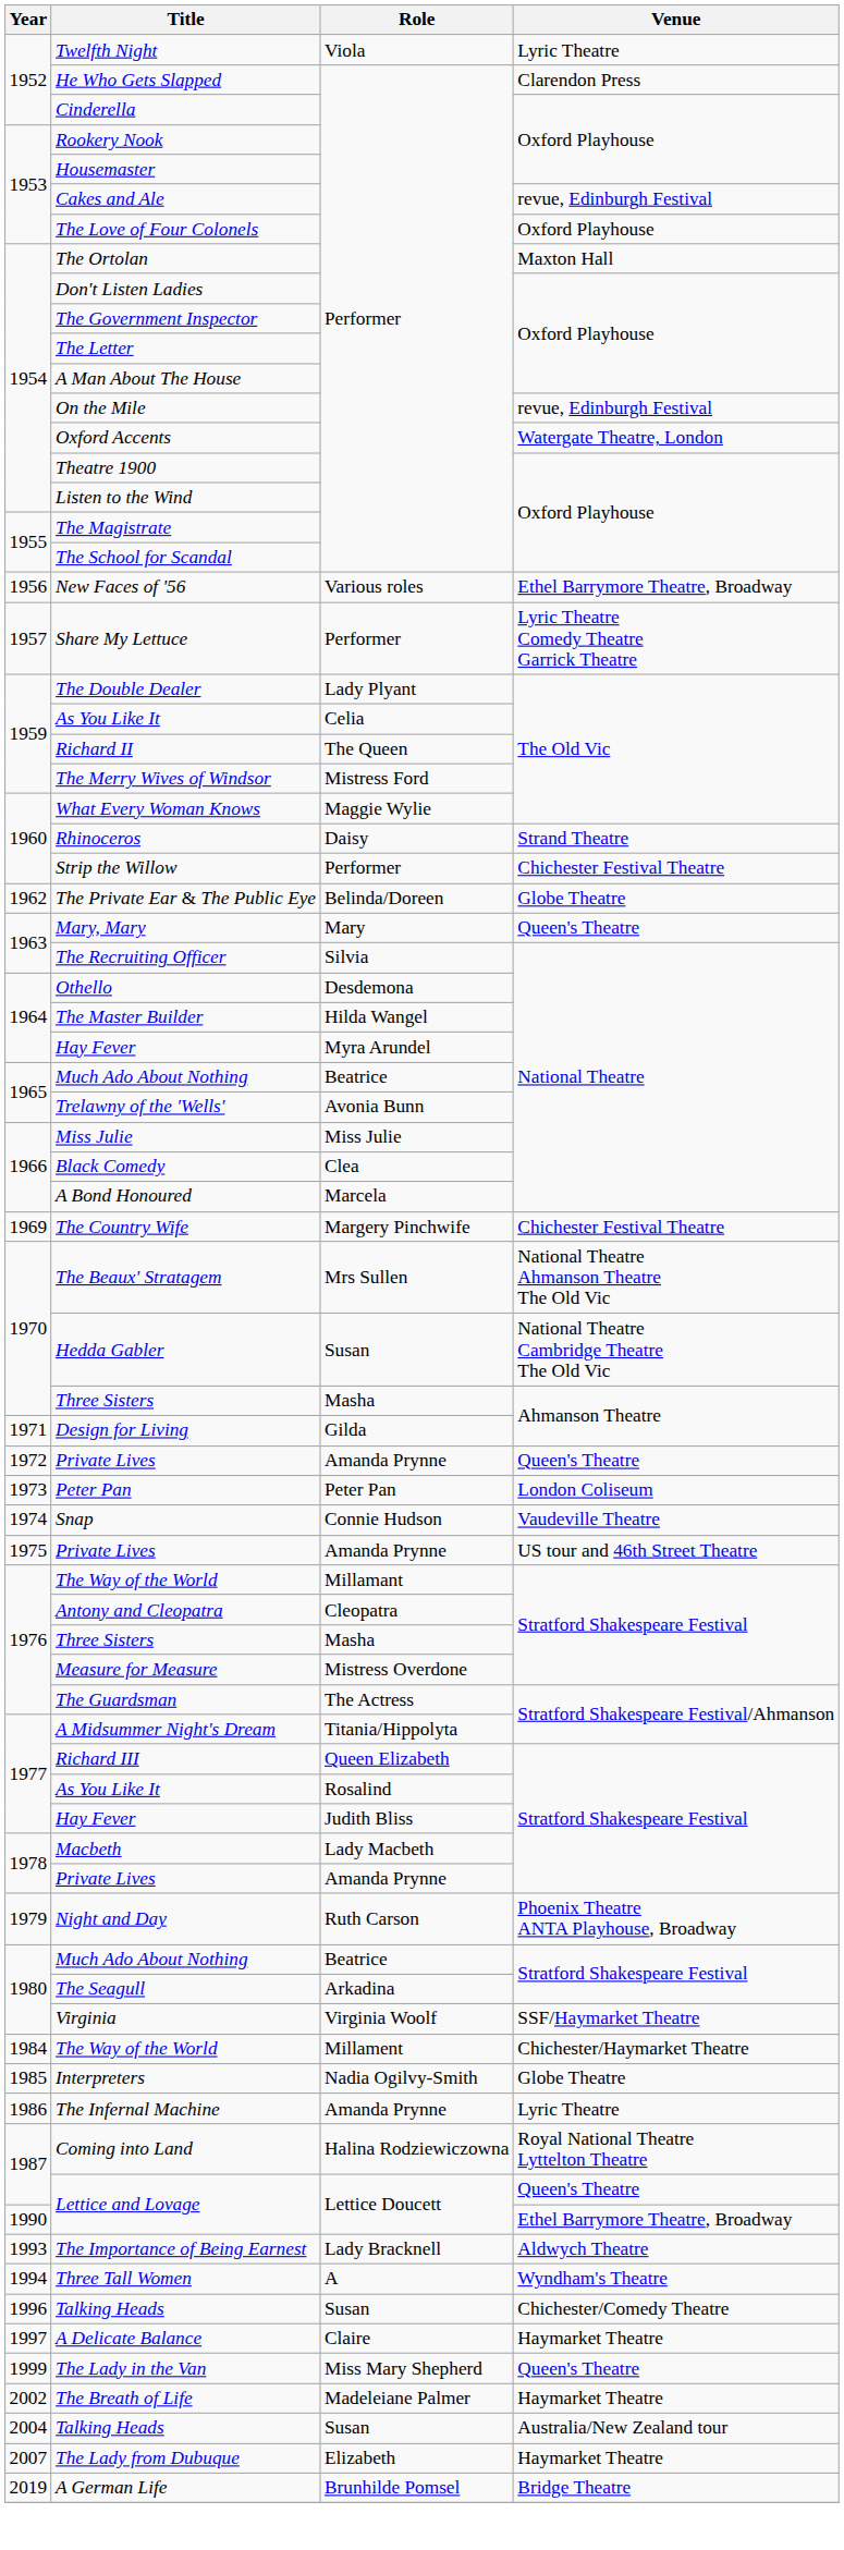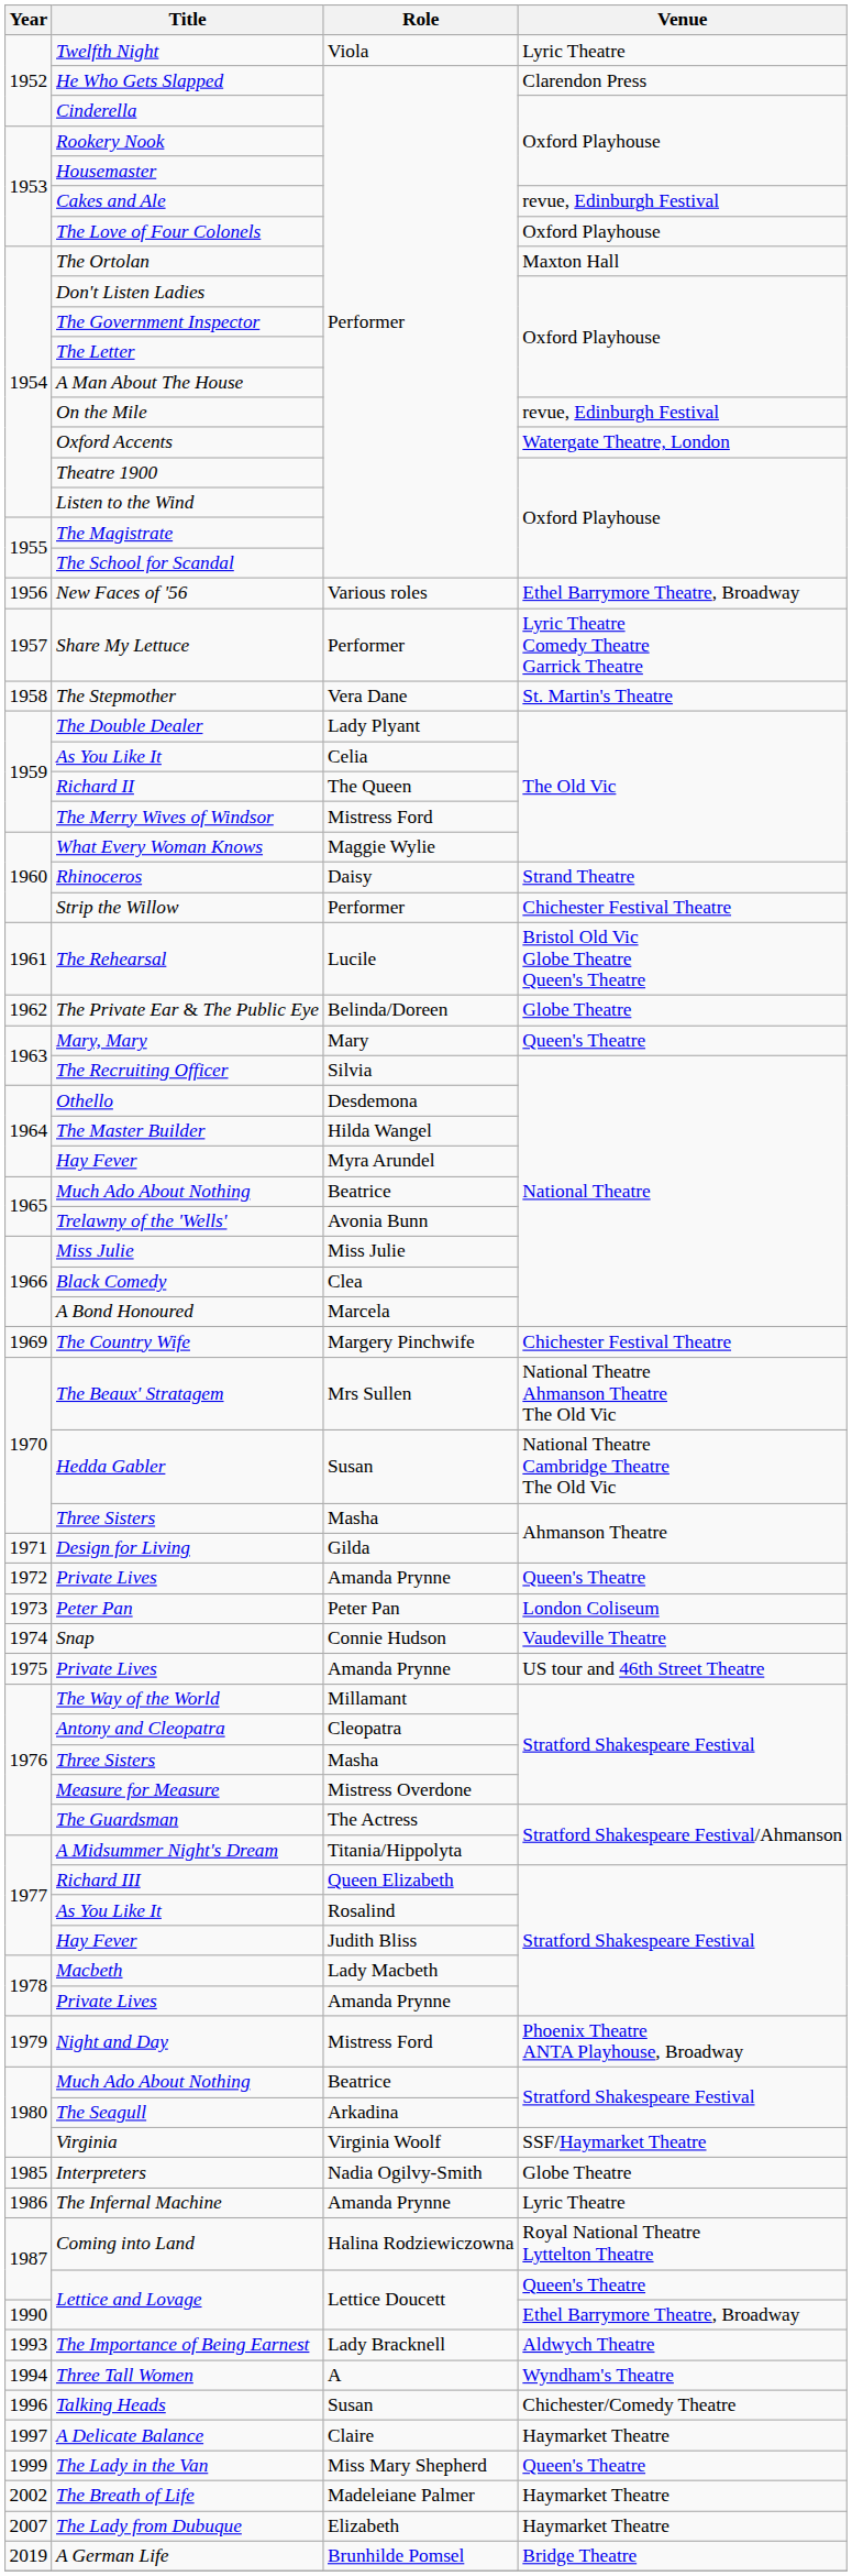 <table class="wikitable sortable">
 <tr>
 <th>Year</th>
 <th>Title</th>
 <th>Role</th>
 <th class="unsortable">Venue</th>
 </tr>
 <tr>
 <td rowspan=3>1952</td>
 <td><em><a href='#'>Twelfth Night</a></em></td>
 <td>Viola</td>
 <td>Lyric Theatre</td>
 </tr>
 <tr>
 <td><em><a href='#'>He Who Gets Slapped</a></em></td>
 <td rowspan=17>Performer</td>
 <td>Clarendon Press</td>
 </tr>
 <tr>
 <td><em><a href='#'>Cinderella</a></em></td>
 <td rowspan=3>Oxford Playhouse</td>
 </tr>
 <tr>
 <td rowspan=4>1953</td>
 <td><em><a href='#'>Rookery Nook</a></em></td>
 </tr>
 <tr>
 <td><em><a href='#'>Housemaster</a></em></td>
 </tr>
 <tr>
 <td><em><a href='#'>Cakes and Ale</a></em></td>
 <td>revue, <a href='#'>Edinburgh Festival</a></td>
 </tr>
 <tr>
 <td><em><a href='#'>The Love of Four Colonels</a></em></td>
 <td>Oxford Playhouse</td>
 </tr>
 <tr>
 <td rowspan=9>1954</td>
 <td><em>The Ortolan</em></td>
 <td>Maxton Hall</td>
 </tr>
 <tr>
 <td><em>Don't Listen Ladies</em></td>
 <td rowspan=4>Oxford Playhouse</td>
 </tr>
 <tr>
 <td><em><a href='#'>The Government Inspector</a></em></td>
 </tr>
 <tr>
 <td><em><a href='#'>The Letter</a></em></td>
 </tr>
 <tr>
 <td><em>A Man About The House</em></td>
 </tr>
 <tr>
 <td><em>On the Mile</em></td>
 <td>revue, <a href='#'>Edinburgh Festival</a></td>
 </tr>
 <tr>
 <td><em>Oxford Accents</em></td>
 <td><a href='#'>Watergate Theatre, London</a></td>
 </tr>
 <tr>
 <td><em>Theatre 1900</em></td>
 <td rowspan=4>Oxford Playhouse</td>
 </tr>
 <tr>
 <td><em>Listen to the Wind</em></td>
 </tr>
 <tr>
 <td rowspan=2>1955</td>
 <td><em><a href='#'>The Magistrate</a></em></td>
 </tr>
 <tr>
 <td><em><a href='#'>The School for Scandal</a></em></td>
 </tr>
 <tr>
 <td>1956</td>
 <td><em>New Faces of '56</em></td>
 <td>Various roles</td>
 <td><a href='#'>Ethel Barrymore Theatre</a>, Broadway</td>
 </tr>
 <tr>
 <td>1957</td>
 <td><em>Share My Lettuce</em></td>
 <td>Performer</td>
 <td><a href='#'>Lyric Theatre</a> <br> <a href='#'>Comedy Theatre</a><br><a href='#'>Garrick Theatre</a></td>
 </tr>
 <tr>
+<td>1958</td>
+<td><em>The Stepmother</em></td>
+<td>Vera Dane</td>
+<td><a href='#'>St. Martin's Theatre</a></td>
+</tr>
+<tr>
 <td rowspan=4>1959</td>
 <td><em><a href='#'>The Double Dealer</a></em></td>
 <td>Lady Plyant</td>
 <td rowspan=5><a href='#'>The Old Vic</a></td>
 </tr>
 <tr>
 <td><em><a href='#'>As You Like It</a></em></td>
 <td>Celia</td>
 </tr>
 <tr>
 <td><em><a href='#'>Richard II</a></em></td>
 <td>The Queen</td>
 </tr>
 <tr>
 <td><em><a href='#'>The Merry Wives of Windsor</a></em></td>
 <td>Mistress Ford</td>
 </tr>
 <tr>
 <td rowspan=3>1960</td>
 <td><em><a href='#'>What Every Woman Knows</a></em></td>
 <td>Maggie Wylie</td>
 </tr>
 <tr>
 <td><em><a href='#'>Rhinoceros</a></em></td>
 <td>Daisy</td>
 <td><a href='#'>Strand Theatre</a></td>
 </tr>
 <tr>
 <td><em>Strip the Willow</em></td>
 <td>Performer</td>
 <td><a href='#'>Chichester Festival Theatre</a></td>
+</tr>
+<tr>
+<td>1961</td>
+<td><em><a href='#'>The Rehearsal</a></em></td>
+<td>Lucile</td>
+<td><a href='#'>Bristol Old Vic</a> <br> <a href='#'>Globe Theatre</a> <br> <a href='#'>Queen's Theatre</a></td>
 </tr>
 <tr>
 <td>1962</td>
 <td><em>The Private Ear</em> & <em>The Public Eye</em></td>
 <td>Belinda/Doreen</td>
 <td><a href='#'>Globe Theatre</a></td>
 </tr>
 <tr>
 <td rowspan=2>1963</td>
 <td><em><a href='#'>Mary, Mary</a></em></td>
 <td>Mary</td>
 <td><a href='#'>Queen's Theatre</a></td>
 </tr>
 <tr>
 <td><em><a href='#'>The Recruiting Officer</a></em></td>
 <td>Silvia</td>
 <td rowspan=9><a href='#'>National Theatre</a></td>
 </tr>
 <tr>
 <td rowspan=3>1964</td>
 <td><em><a href='#'>Othello</a></em></td>
 <td>Desdemona</td>
 </tr>
 <tr>
 <td><em><a href='#'>The Master Builder</a></em></td>
 <td>Hilda Wangel</td>
 </tr>
 <tr>
 <td><em><a href='#'>Hay Fever</a></em></td>
 <td>Myra Arundel</td>
 </tr>
 <tr>
 <td rowspan=2>1965</td>
 <td><em><a href='#'>Much Ado About Nothing</a></em></td>
 <td>Beatrice</td>
 </tr>
 <tr>
 <td><em><a href='#'>Trelawny of the 'Wells'</a></em></td>
 <td>Avonia Bunn</td>
 </tr>
 <tr>
 <td rowspan=3>1966</td>
 <td><em><a href='#'>Miss Julie</a></em></td>
 <td>Miss Julie</td>
 </tr>
 <tr>
 <td><em><a href='#'>Black Comedy</a></em></td>
 <td>Clea</td>
 </tr>
 <tr>
 <td><em>A Bond Honoured</em></td>
 <td>Marcela</td>
 </tr>
 <tr>
 <td>1969</td>
 <td><em><a href='#'>The Country Wife</a></em></td>
 <td>Margery Pinchwife</td>
 <td><a href='#'>Chichester Festival Theatre</a></td>
 </tr>
 <tr>
 <td rowspan=3>1970</td>
 <td><em><a href='#'>The Beaux' Stratagem</a></em></td>
 <td>Mrs Sullen</td>
 <td>National Theatre <br> <a href='#'>Ahmanson Theatre</a> <br> The Old Vic</td>
 </tr>
 <tr>
 <td><em><a href='#'>Hedda Gabler</a></em></td>
 <td>Susan</td>
 <td>National Theatre <br> <a href='#'>Cambridge Theatre</a> <br> The Old Vic</td>
 </tr>
 <tr>
 <td><em><a href='#'>Three Sisters</a></em></td>
 <td>Masha</td>
 <td rowspan=2>Ahmanson Theatre</td>
 </tr>
 <tr>
 <td>1971</td>
 <td><em><a href='#'>Design for Living</a></em></td>
 <td>Gilda</td>
 </tr>
 <tr>
 <td>1972</td>
 <td><em><a href='#'>Private Lives</a></em></td>
 <td>Amanda Prynne</td>
 <td><a href='#'>Queen's Theatre</a></td>
 </tr>
 <tr>
 <td>1973</td>
 <td><em><a href='#'>Peter Pan</a></em></td>
 <td>Peter Pan</td>
 <td><a href='#'>London Coliseum</a></td>
 </tr>
 <tr>
 <td>1974</td>
 <td><em>Snap</em></td>
 <td>Connie Hudson</td>
 <td><a href='#'>Vaudeville Theatre</a></td>
 </tr>
 <tr>
 <td>1975</td>
 <td><em><a href='#'>Private Lives</a></em></td>
 <td>Amanda Prynne</td>
 <td>US tour and <a href='#'>46th Street Theatre</a></td>
 </tr>
 <tr>
 <td rowspan=5>1976</td>
 <td><em><a href='#'>The Way of the World</a></em></td>
 <td>Millamant</td>
 <td rowspan=4><a href='#'>Stratford Shakespeare Festival</a></td>
 </tr>
 <tr>
 <td><em><a href='#'>Antony and Cleopatra</a></em></td>
 <td>Cleopatra</td>
 </tr>
 <tr>
 <td><em><a href='#'>Three Sisters</a></em></td>
 <td>Masha</td>
 </tr>
 <tr>
 <td><em><a href='#'>Measure for Measure</a></em></td>
 <td>Mistress Overdone</td>
 </tr>
 <tr>
 <td><em><a href='#'>The Guardsman</a></em></td>
 <td>The Actress</td>
 <td rowspan=2><a href='#'>Stratford Shakespeare Festival</a>/Ahmanson</td>
 </tr>
 <tr>
 <td rowspan=4>1977</td>
 <td><em><a href='#'>A Midsummer Night's Dream</a></em></td>
 <td>Titania/Hippolyta</td>
 </tr>
 <tr>
 <td><em><a href='#'>Richard III</a></em></td>
 <td><a href='#'>Queen Elizabeth</a></td>
 <td rowspan=5><a href='#'>Stratford Shakespeare Festival</a></td>
 </tr>
 <tr>
 <td><em><a href='#'>As You Like It</a></em></td>
 <td>Rosalind</td>
 </tr>
 <tr>
 <td><em><a href='#'>Hay Fever</a></em></td>
 <td>Judith Bliss</td>
 </tr>
 <tr>
 <td rowspan=2>1978</td>
 <td><em><a href='#'>Macbeth</a></em></td>
 <td>Lady Macbeth</td>
 </tr>
 <tr>
 <td><em><a href='#'>Private Lives</a></em></td>
 <td>Amanda Prynne</td>
 </tr>
 <tr>
 <td>1979</td>
 <td><em><a href='#'>Night and Day</a></em></td>
-<td>Ruth Carson</td>
+<td>Mistress Ford</td>
 <td><a href='#'>Phoenix Theatre</a> <br> <a href='#'>ANTA Playhouse</a>, Broadway</td>
 </tr>
 <tr>
 <td rowspan=3>1980</td>
 <td><em><a href='#'>Much Ado About Nothing</a></em></td>
 <td>Beatrice</td>
 <td rowspan=2><a href='#'>Stratford Shakespeare Festival</a></td>
 </tr>
 <tr>
 <td><em><a href='#'>The Seagull</a></em></td>
 <td>Arkadina</td>
 </tr>
 <tr>
 <td><em>Virginia</em></td>
 <td>Virginia Woolf</td>
 <td>SSF/<a href='#'>Haymarket Theatre</a></td>
-</tr>
-<tr>
-<td>1984</td>
-<td><em><a href='#'>The Way of the World</a></em></td>
-<td>Millament</td>
-<td>Chichester/Haymarket Theatre</td>
 </tr>
 <tr>
 <td>1985</td>
 <td><em>Interpreters</em></td>
 <td>Nadia Ogilvy-Smith</td>
 <td>Globe Theatre</td>
 </tr>
 <tr>
 <td>1986</td>
 <td><em>The Infernal Machine</em></td>
 <td>Amanda Prynne</td>
 <td>Lyric Theatre</td>
 </tr>
 <tr>
 <td rowspan=2>1987</td>
 <td><em>Coming into Land</em></td>
 <td>Halina Rodziewiczowna</td>
 <td>Royal National Theatre <br> <a href='#'>Lyttelton Theatre</a></td>
 </tr>
 <tr>
 <td rowspan=2><em><a href='#'>Lettice and Lovage</a></em></td>
 <td rowspan=2>Lettice Doucett</td>
 <td><a href='#'>Queen's Theatre</a></td>
 </tr>
 <tr>
 <td>1990</td>
 <td><a href='#'>Ethel Barrymore Theatre</a>, Broadway</td>
 </tr>
 <tr>
 <td>1993</td>
 <td><em><a href='#'>The Importance of Being Earnest</a></em></td>
 <td>Lady Bracknell</td>
 <td><a href='#'>Aldwych Theatre</a></td>
 </tr>
 <tr>
 <td>1994</td>
 <td><em><a href='#'>Three Tall Women</a></em></td>
 <td>A</td>
 <td><a href='#'>Wyndham's Theatre</a></td>
 </tr>
 <tr>
 <td>1996</td>
 <td><em><a href='#'>Talking Heads</a></em></td>
 <td>Susan</td>
 <td>Chichester/Comedy Theatre</td>
 </tr>
 <tr>
 <td>1997</td>
 <td><em><a href='#'>A Delicate Balance</a></em></td>
 <td>Claire</td>
 <td>Haymarket Theatre</td>
 </tr>
 <tr>
 <td>1999</td>
 <td><em><a href='#'>The Lady in the Van</a></em></td>
 <td>Miss Mary Shepherd</td>
 <td><a href='#'>Queen's Theatre</a></td>
 </tr>
 <tr>
 <td>2002</td>
 <td><em><a href='#'>The Breath of Life</a></em></td>
 <td>Madeleiane Palmer</td>
 <td>Haymarket Theatre</td>
 </tr>
 <tr>
-<td>2004</td>
-<td><em><a href='#'>Talking Heads</a></em></td>
-<td>Susan</td>
-<td>Australia/New Zealand tour</td>
-</tr>
-<tr>
 <td>2007</td>
 <td><em><a href='#'>The Lady from Dubuque</a></em></td>
 <td>Elizabeth</td>
 <td>Haymarket Theatre</td>
 </tr>
 <tr>
 <td>2019</td>
 <td><em>A German Life</em></td>
 <td><a href='#'>Brunhilde Pomsel</a></td>
 <td><a href='#'>Bridge Theatre</a></td>
 </tr>
 <tr>
 </tr>
 </table>
